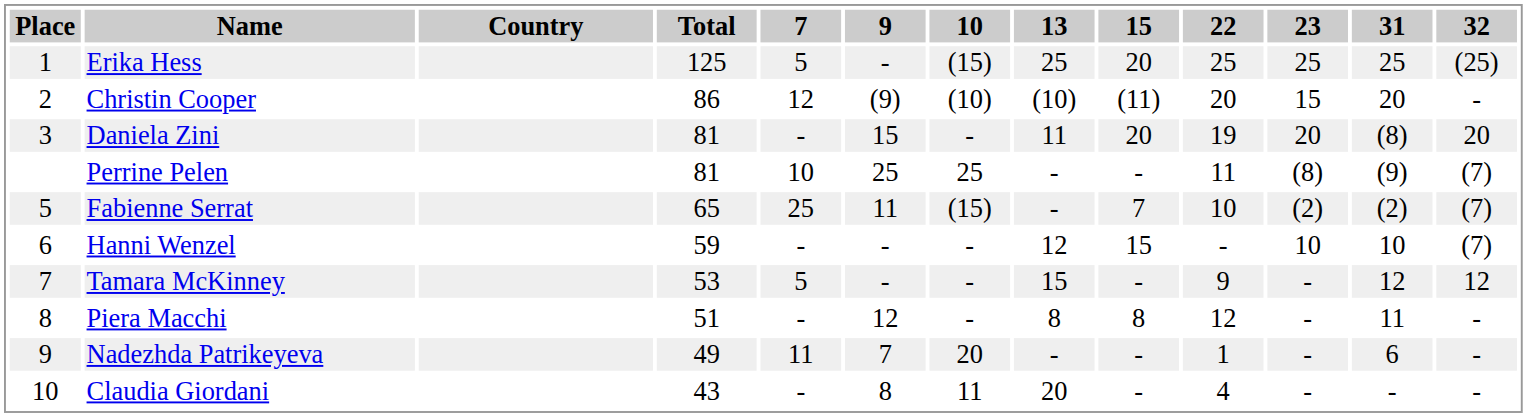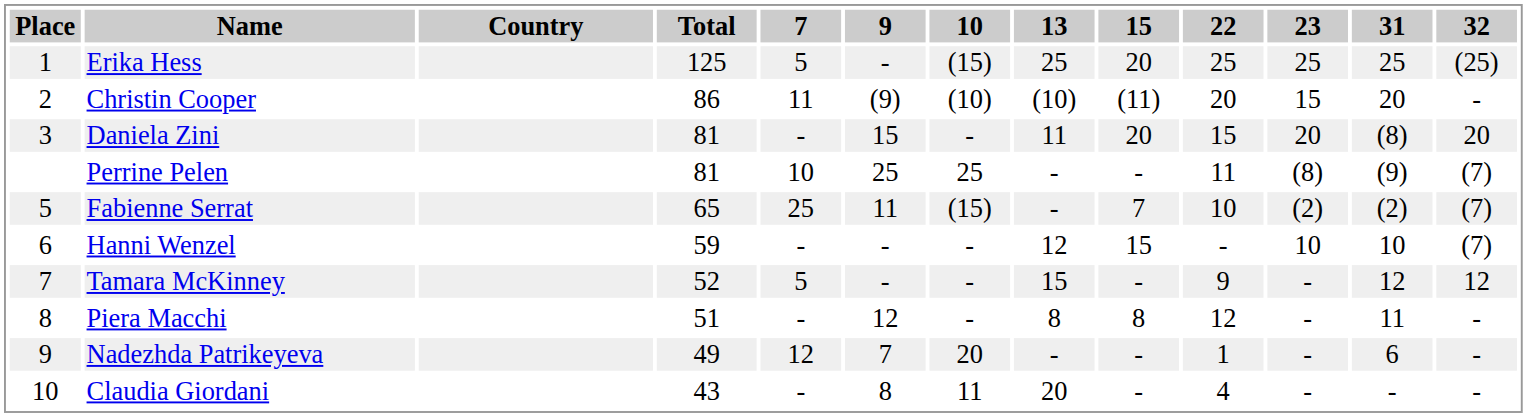 <table border="0" style="border: 1px solid #999; background-color:#FFFFFF; text-align:center; font-size:86%; line-height:15px;">
 <tr align="center" bgcolor="#CCCCCC">
 <th width=35>Place</th>
 <th width=170>Name</th>
 <th width=120>Country</th>
 <th width=50>Total</th>
 <th width=40>7</th>
 <th width=40>9</th>
 <th width=40>10</th>
 <th width=40>13</th>
 <th width=40>15</th>
 <th width=40>22</th>
 <th width=40>23</th>
 <th width=40>31</th>
 <th width=40>32</th>
 </tr>
 <tr bgcolor="#EFEFEF">
 <td>1</td>
 <td align="left"><a href='#'>Erika Hess</a></td>
 <td align="left"></td>
 <td>125</td>
 <td>5</td>
 <td>-</td>
 <td>(15)</td>
 <td>25</td>
 <td>20</td>
 <td>25</td>
 <td>25</td>
 <td>25</td>
 <td>(25)</td>
 </tr>
 <tr>
 <td>2</td>
 <td align="left"><a href='#'>Christin Cooper</a></td>
 <td align="left"></td>
 <td>86</td>
-<td>12</td>
+<td>11</td>
 <td>(9)</td>
 <td>(10)</td>
 <td>(10)</td>
 <td>(11)</td>
 <td>20</td>
 <td>15</td>
 <td>20</td>
 <td>-</td>
 </tr>
 <tr bgcolor="#EFEFEF">
 <td>3</td>
 <td align="left"><a href='#'>Daniela Zini</a></td>
 <td align="left"></td>
 <td>81</td>
 <td>-</td>
 <td>15</td>
 <td>-</td>
 <td>11</td>
 <td>20</td>
-<td>19</td>
+<td>15</td>
 <td>20</td>
 <td>(8)</td>
 <td>20</td>
 </tr>
 <tr>
 <td></td>
 <td align="left"><a href='#'>Perrine Pelen</a></td>
 <td align="left"></td>
 <td>81</td>
 <td>10</td>
 <td>25</td>
 <td>25</td>
 <td>-</td>
 <td>-</td>
 <td>11</td>
 <td>(8)</td>
 <td>(9)</td>
 <td>(7)</td>
 </tr>
 <tr bgcolor="#EFEFEF">
 <td>5</td>
 <td align="left"><a href='#'>Fabienne Serrat</a></td>
 <td align="left"></td>
 <td>65</td>
 <td>25</td>
 <td>11</td>
 <td>(15)</td>
 <td>-</td>
 <td>7</td>
 <td>10</td>
 <td>(2)</td>
 <td>(2)</td>
 <td>(7)</td>
 </tr>
 <tr>
 <td>6</td>
 <td align="left"><a href='#'>Hanni Wenzel</a></td>
 <td align="left"></td>
 <td>59</td>
 <td>-</td>
 <td>-</td>
 <td>-</td>
 <td>12</td>
 <td>15</td>
 <td>-</td>
 <td>10</td>
 <td>10</td>
 <td>(7)</td>
 </tr>
 <tr bgcolor="#EFEFEF">
 <td>7</td>
 <td align="left"><a href='#'>Tamara McKinney</a></td>
 <td align="left"></td>
-<td>53</td>
+<td>52</td>
 <td>5</td>
 <td>-</td>
 <td>-</td>
 <td>15</td>
 <td>-</td>
 <td>9</td>
 <td>-</td>
 <td>12</td>
 <td>12</td>
 </tr>
 <tr>
 <td>8</td>
 <td align="left"><a href='#'>Piera Macchi</a></td>
 <td align="left"></td>
 <td>51</td>
 <td>-</td>
 <td>12</td>
 <td>-</td>
 <td>8</td>
 <td>8</td>
 <td>12</td>
 <td>-</td>
 <td>11</td>
 <td>-</td>
 </tr>
 <tr bgcolor="#EFEFEF">
 <td>9</td>
 <td align="left"><a href='#'>Nadezhda Patrikeyeva</a></td>
 <td align="left"></td>
 <td>49</td>
-<td>11</td>
+<td>12</td>
 <td>7</td>
 <td>20</td>
 <td>-</td>
 <td>-</td>
 <td>1</td>
 <td>-</td>
 <td>6</td>
 <td>-</td>
 </tr>
 <tr>
 <td>10</td>
 <td align="left"><a href='#'>Claudia Giordani</a></td>
 <td align="left"></td>
 <td>43</td>
 <td>-</td>
 <td>8</td>
 <td>11</td>
 <td>20</td>
 <td>-</td>
 <td>4</td>
 <td>-</td>
 <td>-</td>
 <td>-</td>
 </tr>
 </table>
